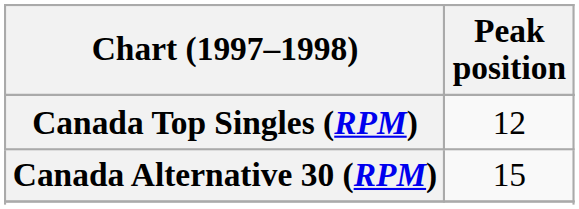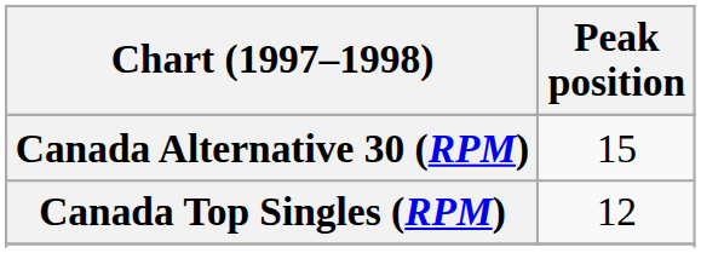 <table class="wikitable sortable plainrowheaders">
 <tr>
 <th scope="col">Chart (1997–1998)</th>
 <th scope="col">Peak<br>position</th>
 </tr>
 <tr>
 </tr>
 <tr>
+<th scope="row">Canada Alternative 30 (<em><a href='#'>RPM</a></em>)</th>
+<td style="text-align:center;">15</td>
+</tr>
+<tr>
 <th scope="row">Canada Top Singles (<em><a href='#'>RPM</a></em>)</th>
 <td style="text-align:center;">12</td>
-</tr>
-<tr>
-<th scope="row">Canada Alternative 30 (<em><a href='#'>RPM</a></em>)</th>
-<td style="text-align:center;">15</td>
 </tr>
 <tr>
 </tr>
 <tr>
 </tr>
 <tr>
 </tr>
 <tr>
 </tr>
 <tr>
 </tr>
 </table>
